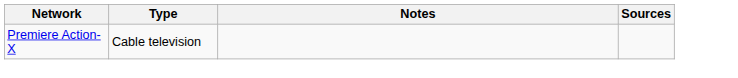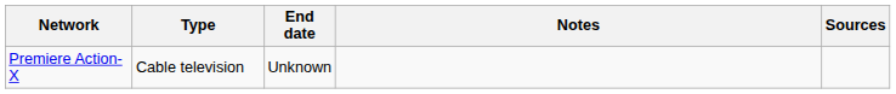 <table class="wikitable">
 <tr>
 <th style="text-align:center; width:125px">Network</th>
 <th style="text-align:center; width:130px">Type</th>
+<th style="text-align:center; width:60px">End date</th>
 <th style="text-align:center; width:500px">Notes</th>
 <th style="text-align:center; width:30px">Sources</th>
 </tr>
 <tr>
 <td><a href='#'>Premiere Action-X</a></td>
 <td>Cable television</td>
+<td>Unknown</td>
 <td></td>
 <td></td>
 </tr>
 </table>
